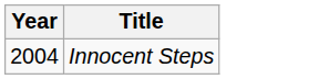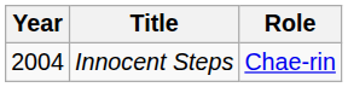 <table class="wikitable">
 <tr>
 <th>Year</th>
 <th>Title</th>
+<th>Role</th>
 </tr>
 <tr>
 <td>2004</td>
 <td><em>Innocent Steps</em></td>
+<td><a href='#'>Chae-rin</a></td>
 </tr>
 </table>
